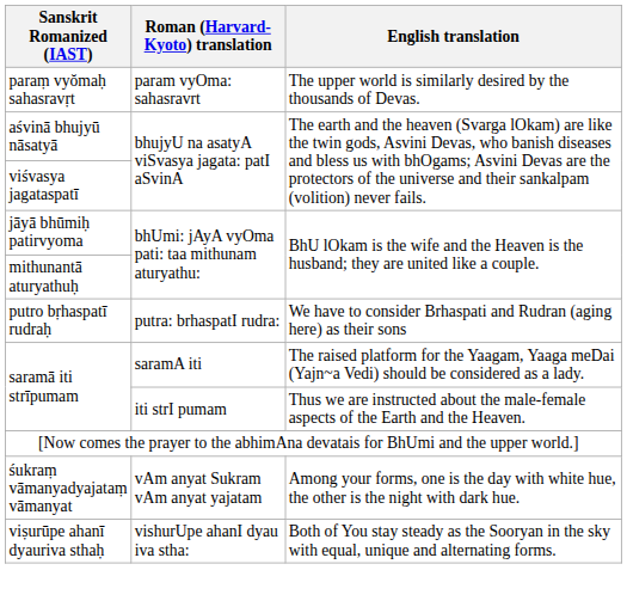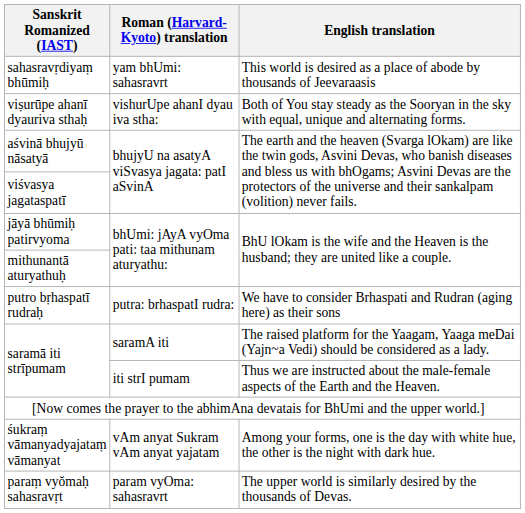 <table class="wikitable" style="background: white">
 <tr>
 <th style="width:20%">Sanskrit Romanized (<a href='#'>IAST</a>)</th>
 <th style="width:25%">Roman (<a href='#'>Harvard-Kyoto</a>) translation</th>
 <th>English translation</th>
 </tr>
 <tr>
-<td>paraṃ vyŏmaḥ sahasravṛt</td>
-<td>param vyOma: sahasravrt</td>
-<td>The upper world is similarly desired by the thousands of Devas.</td>
+<td>sahasravṛdiyaṃ bhūmiḥ</td>
+<td>yam bhUmi: sahasravrt</td>
+<td>This world is desired as a place of abode by thousands of Jeevaraasis</td>
+</tr>
+<tr>
+<td>viṣurūpe ahanī dyauriva sthaḥ</td>
+<td>vishurUpe ahanI dyau iva stha:</td>
+<td>Both of You stay steady as the Sooryan in the sky with equal, unique and alternating forms.</td>
 </tr>
 <tr>
 <td>aśvinā bhujyū nāsatyā</td>
 <td rowspan="2">bhujyU na asatyA viSvasya jagata: patI aSvinA</td>
 <td rowspan=2>The earth and the heaven (Svarga lOkam) are like the twin gods, Asvini Devas, who banish diseases and bless us with bhOgams; Asvini Devas are the protectors of the universe and their sankalpam (volition) never fails.</td>
 </tr>
 <tr>
 <td>viśvasya jagataspatī</td>
 </tr>
 <tr>
 <td>jāyā bhūmiḥ patirvyoma</td>
 <td rowspan="2">bhUmi: jAyA vyOma pati: taa mithunam aturyathu:</td>
 <td rowspan=2>BhU lOkam is the wife and the Heaven is the husband; they are united like a couple.</td>
 </tr>
 <tr>
 <td>mithunantā aturyathuḥ</td>
 </tr>
 <tr>
 <td>putro bṛhaspatī rudraḥ</td>
 <td>putra: brhaspatI rudra:</td>
 <td>We have to consider Brhaspati and Rudran (aging here) as their sons</td>
 </tr>
 <tr>
 <td rowspan=2>saramā iti strīpumam</td>
 <td>saramA iti</td>
 <td>The raised platform for the Yaagam, Yaaga meDai (Yajn~a Vedi) should be considered as a lady.</td>
 </tr>
 <tr>
 <td>iti strI pumam</td>
 <td>Thus we are instructed about the male-female aspects of the Earth and the Heaven.</td>
 </tr>
 <tr>
 <td colspan="3" style="padding-left: 2em">[Now comes the prayer to the abhimAna devatais for BhUmi and the upper world.]</td>
 </tr>
 <tr>
 <td>śukraṃ vāmanyadyajataṃ vāmanyat</td>
 <td>vAm anyat Sukram vAm anyat yajatam</td>
 <td>Among your forms, one is the day with white hue, the other is the night with dark hue.</td>
 </tr>
 <tr>
-<td>viṣurūpe ahanī dyauriva sthaḥ</td>
-<td>vishurUpe ahanI dyau iva stha:</td>
-<td>Both of You stay steady as the Sooryan in the sky with equal, unique and alternating forms.</td>
+<td>paraṃ vyŏmaḥ sahasravṛt</td>
+<td>param vyOma: sahasravrt</td>
+<td>The upper world is similarly desired by the thousands of Devas.</td>
 </tr>
 </table>
